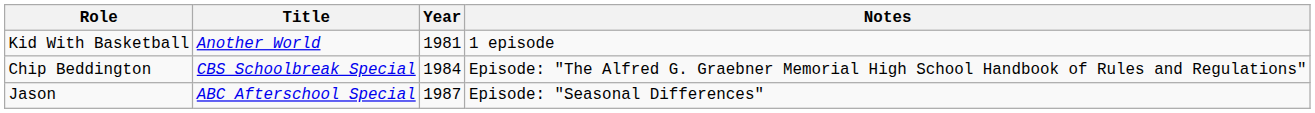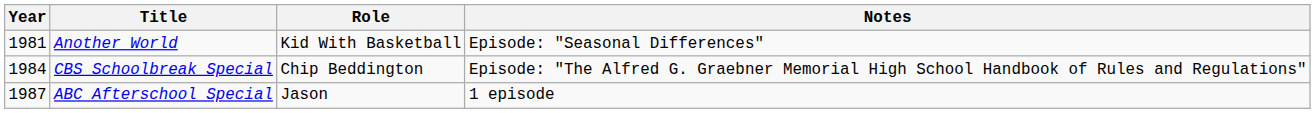 <table class="wikitable sortable">
 <tr>
+<th>Year</th>
+<th>Title</th>
 <th>Role</th>
-<th>Title</th>
-<th>Year</th>
 <th>Notes</th>
 </tr>
 <tr>
+<td>1981</td>
+<td><em><a href='#'>Another World</a></em></td>
 <td>Kid With Basketball</td>
-<td><em><a href='#'>Another World</a></em></td>
-<td>1981</td>
-<td>1 episode</td>
+<td>Episode: "Seasonal Differences"</td>
 </tr>
 <tr>
+<td>1984</td>
+<td><em><a href='#'>CBS Schoolbreak Special</a></em></td>
 <td>Chip Beddington</td>
-<td><em><a href='#'>CBS Schoolbreak Special</a></em></td>
-<td>1984</td>
 <td>Episode: "The Alfred G. Graebner Memorial High School Handbook of Rules and Regulations"</td>
 </tr>
 <tr>
+<td>1987</td>
+<td><em><a href='#'>ABC Afterschool Special</a></em></td>
 <td>Jason</td>
-<td><em><a href='#'>ABC Afterschool Special</a></em></td>
-<td>1987</td>
-<td>Episode: "Seasonal Differences"</td>
+<td>1 episode</td>
 </tr>
 </table>
